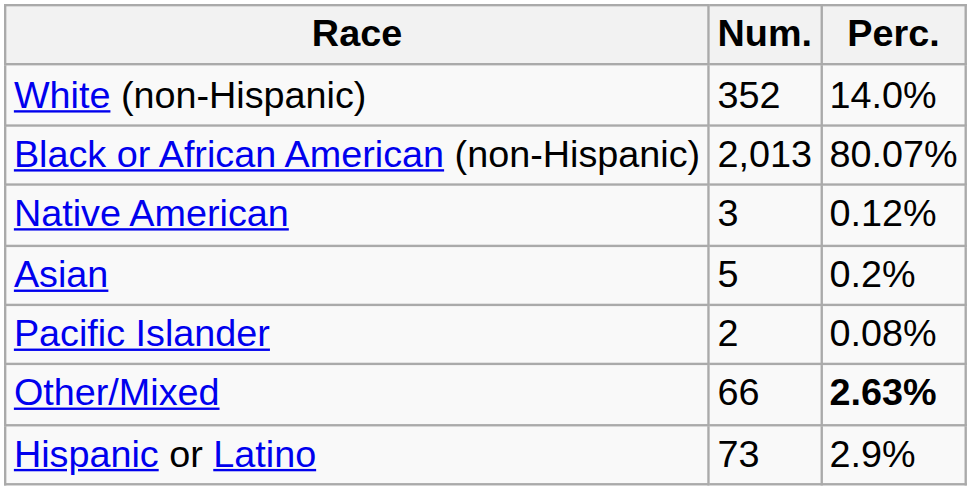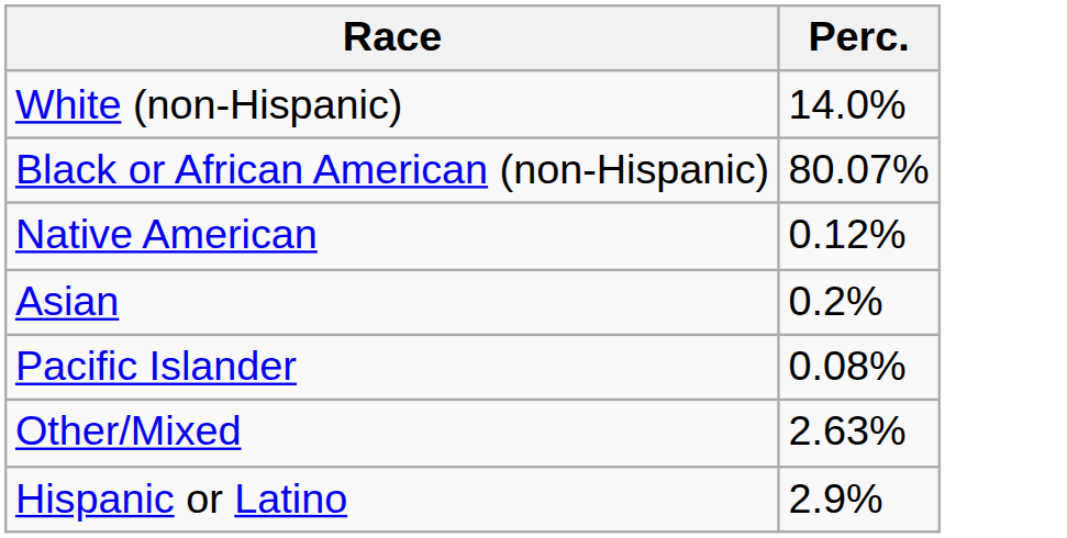 <table class="wikitable">
 <tr>
 <th>Race</th>
-<th>Num.</th>
 <th>Perc.</th>
 </tr>
 <tr>
 <td><a href='#'>White</a> (non-Hispanic)</td>
-<td>352</td>
 <td>14.0%</td>
 </tr>
 <tr>
 <td><a href='#'>Black or African American</a> (non-Hispanic)</td>
-<td>2,013</td>
 <td>80.07%</td>
 </tr>
 <tr>
 <td><a href='#'>Native American</a></td>
-<td>3</td>
 <td>0.12%</td>
 </tr>
 <tr>
 <td><a href='#'>Asian</a></td>
-<td>5</td>
 <td>0.2%</td>
 </tr>
 <tr>
 <td><a href='#'>Pacific Islander</a></td>
-<td>2</td>
 <td>0.08%</td>
 </tr>
 <tr>
 <td><a href='#'>Other/Mixed</a></td>
-<td>66</td>
-<td><strong>2.63%</strong></td>
+<td>2.63%</td>
 </tr>
 <tr>
 <td><a href='#'>Hispanic</a> or <a href='#'>Latino</a></td>
-<td>73</td>
 <td>2.9%</td>
 </tr>
 </table>
